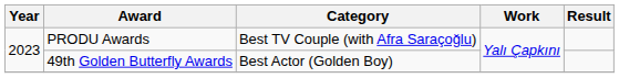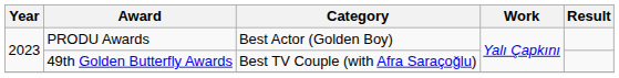 <table class="wikitable" border="2" cellpadding="4" cellspacing="0" style="font-size:90%">
 <tr>
 <th>Year</th>
 <th>Award</th>
 <th>Category</th>
 <th>Work</th>
 <th>Result</th>
 </tr>
 <tr>
 <td rowspan="2">2023</td>
 <td>PRODU Awards</td>
-<td>Best TV Couple (with <a href='#'>Afra Saraçoğlu</a>)</td>
+<td>Best Actor (Golden Boy)</td>
 <td rowspan="2"><em><a href='#'>Yalı Çapkını</a></em></td>
 <td></td>
 </tr>
 <tr>
 <td>49th <a href='#'>Golden Butterfly Awards</a></td>
-<td>Best Actor (Golden Boy)</td>
+<td>Best TV Couple (with <a href='#'>Afra Saraçoğlu</a>)</td>
 <td></td>
 </tr>
 <tr>
 </tr>
 </table>
